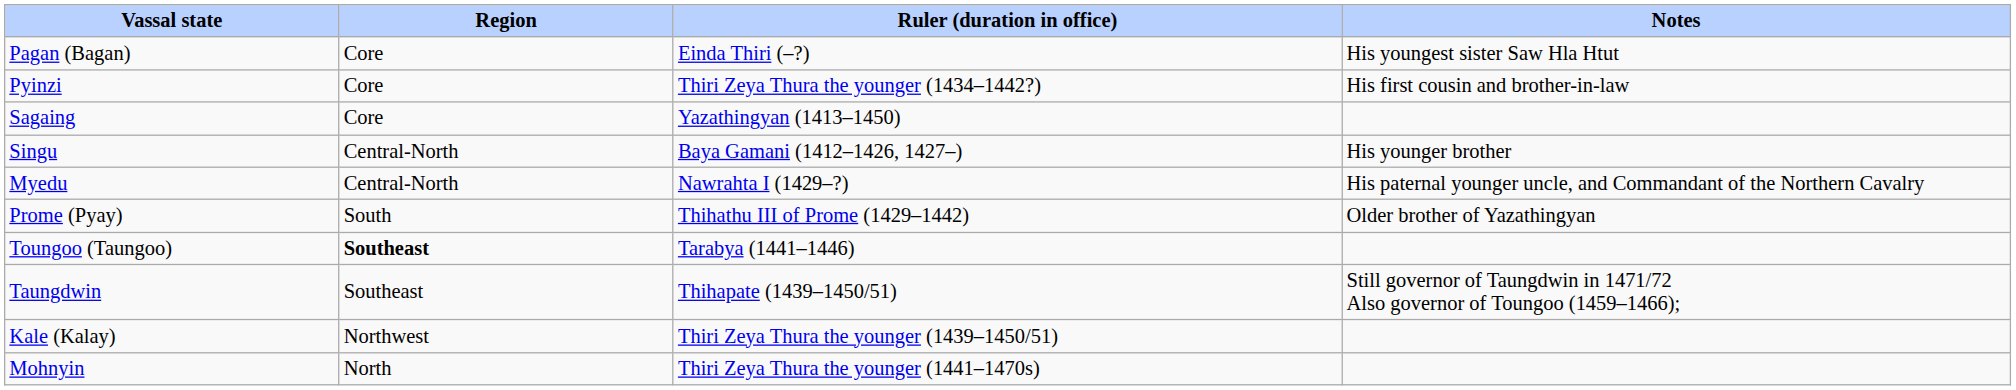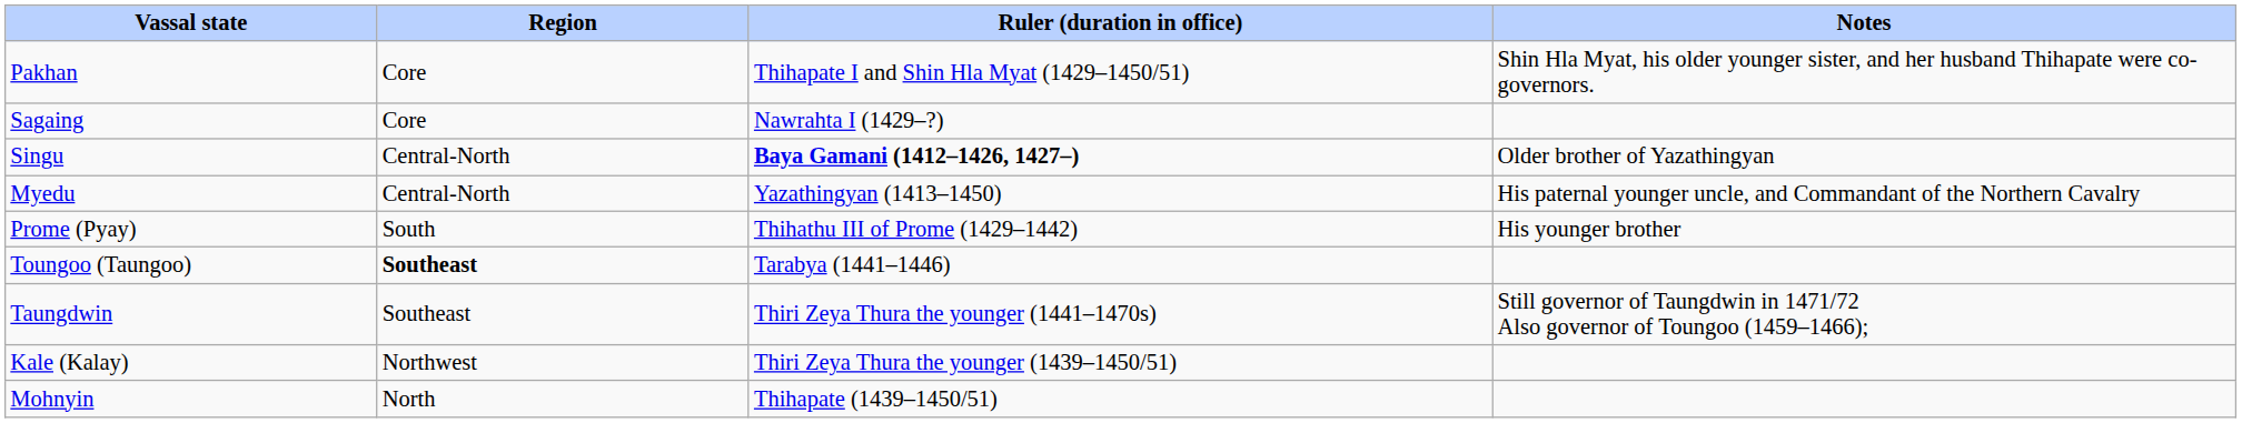 <table class="wikitable">
 <tr>
 <th style="background-color:#B9D1FF" ! width="10%">Vassal state</th>
 <th style="background-color:#B9D1FF" ! width="10%">Region</th>
 <th style="background-color:#B9D1FF" ! width="20%">Ruler (duration in office)</th>
 <th style="background-color:#B9D1FF" ! width="20%">Notes</th>
 </tr>
 <tr>
-<td><a href='#'>Pagan</a> (Bagan)</td>
+<td><a href='#'>Pakhan</a></td>
 <td>Core</td>
-<td><a href='#'>Einda Thiri</a> (–?)</td>
-<td>His youngest sister Saw Hla Htut</td>
-</tr>
-<tr>
-<td><a href='#'>Pyinzi</a></td>
-<td>Core</td>
-<td><a href='#'>Thiri Zeya Thura the younger</a> (1434–1442?)</td>
-<td>His first cousin and brother-in-law</td>
+<td><a href='#'>Thihapate I</a> and <a href='#'>Shin Hla Myat</a> (1429–1450/51)</td>
+<td>Shin Hla Myat, his older younger sister, and her husband Thihapate were co-governors.</td>
 </tr>
 <tr>
 <td><a href='#'>Sagaing</a></td>
 <td>Core</td>
-<td><a href='#'>Yazathingyan</a> (1413–1450)</td>
+<td><a href='#'>Nawrahta I</a> (1429–?)</td>
 <td></td>
 </tr>
 <tr>
 <td><a href='#'>Singu</a></td>
 <td>Central-North</td>
-<td><a href='#'>Baya Gamani</a> (1412–1426, 1427–)</td>
-<td>His younger brother</td>
+<td><strong><a href='#'>Baya Gamani</a> (1412–1426, 1427–)</strong></td>
+<td>Older brother of Yazathingyan</td>
 </tr>
 <tr>
 <td><a href='#'>Myedu</a></td>
 <td>Central-North</td>
-<td><a href='#'>Nawrahta I</a> (1429–?)</td>
+<td><a href='#'>Yazathingyan</a> (1413–1450)</td>
 <td>His paternal younger uncle, and Commandant of the Northern Cavalry</td>
 </tr>
 <tr>
 <td><a href='#'>Prome</a> (Pyay)</td>
 <td>South</td>
 <td><a href='#'>Thihathu III of Prome</a> (1429–1442)</td>
-<td>Older brother of Yazathingyan</td>
+<td>His younger brother</td>
 </tr>
 <tr>
 <td><a href='#'>Toungoo</a> (Taungoo)</td>
 <td><strong>Southeast</strong></td>
 <td><a href='#'>Tarabya</a> (1441–1446)</td>
 <td></td>
 </tr>
 <tr>
 <td><a href='#'>Taungdwin</a></td>
 <td>Southeast</td>
-<td><a href='#'>Thihapate</a> (1439–1450/51)</td>
+<td><a href='#'>Thiri Zeya Thura the younger</a> (1441–1470s)</td>
 <td>Still governor of Taungdwin in 1471/72 <br> Also governor of Toungoo (1459–1466); </td>
 </tr>
 <tr>
 <td><a href='#'>Kale</a> (Kalay)</td>
 <td>Northwest</td>
 <td><a href='#'>Thiri Zeya Thura the younger</a> (1439–1450/51)</td>
 <td></td>
 </tr>
 <tr>
 <td><a href='#'>Mohnyin</a></td>
 <td>North</td>
-<td><a href='#'>Thiri Zeya Thura the younger</a> (1441–1470s)</td>
+<td><a href='#'>Thihapate</a> (1439–1450/51)</td>
 <td></td>
 </tr>
 </table>
